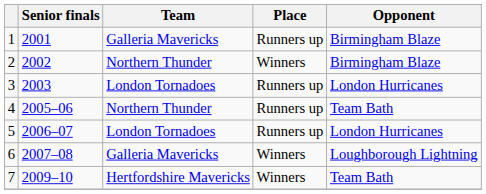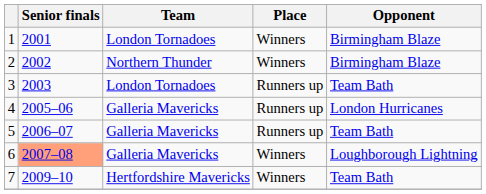 <table class="wikitable collapsible">
 <tr>
 <th></th>
 <th>Senior finals</th>
 <th>Team</th>
 <th>Place</th>
 <th>Opponent</th>
 </tr>
 <tr>
 <td>1</td>
 <td><a href='#'>2001</a></td>
-<td><a href='#'>Galleria Mavericks</a></td>
-<td>Runners up</td>
+<td><a href='#'>London Tornadoes</a></td>
+<td>Winners</td>
 <td><a href='#'>Birmingham Blaze</a></td>
 </tr>
 <tr>
 <td>2</td>
 <td><a href='#'>2002</a></td>
 <td><a href='#'>Northern Thunder</a></td>
 <td>Winners</td>
 <td><a href='#'>Birmingham Blaze</a></td>
 </tr>
 <tr>
 <td>3</td>
 <td><a href='#'>2003</a></td>
 <td><a href='#'>London Tornadoes</a></td>
 <td>Runners up</td>
-<td><a href='#'>London Hurricanes</a></td>
+<td><a href='#'>Team Bath</a></td>
 </tr>
 <tr>
 <td>4</td>
 <td><a href='#'>2005–06</a></td>
-<td><a href='#'>Northern Thunder</a></td>
+<td><a href='#'>Galleria Mavericks</a></td>
+<td>Runners up</td>
+<td><a href='#'>London Hurricanes</a></td>
+</tr>
+<tr>
+<td>5</td>
+<td><a href='#'>2006–07</a></td>
+<td><a href='#'>Galleria Mavericks</a></td>
 <td>Runners up</td>
 <td><a href='#'>Team Bath</a></td>
 </tr>
 <tr>
-<td>5</td>
-<td><a href='#'>2006–07</a></td>
-<td><a href='#'>London Tornadoes</a></td>
-<td>Runners up</td>
-<td><a href='#'>London Hurricanes</a></td>
-</tr>
-<tr>
 <td>6</td>
-<td><a href='#'>2007–08</a></td>
+<td style="background: lightsalmon;"><a href='#'>2007–08</a></td>
 <td><a href='#'>Galleria Mavericks</a></td>
 <td>Winners</td>
 <td><a href='#'>Loughborough Lightning</a></td>
 </tr>
 <tr>
 <td>7</td>
 <td><a href='#'>2009–10</a></td>
 <td><a href='#'>Hertfordshire Mavericks</a></td>
 <td>Winners</td>
 <td><a href='#'>Team Bath</a></td>
 </tr>
 <tr>
 </tr>
 </table>
